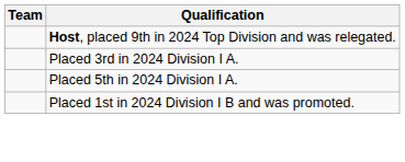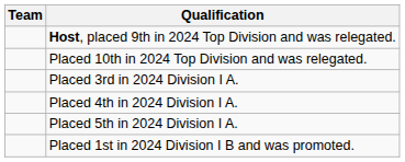 <table class="wikitable">
 <tr>
 <th>Team</th>
 <th>Qualification</th>
 </tr>
 <tr>
 <td></td>
 <td><strong>Host</strong>, placed 9th in 2024 Top Division and was relegated.</td>
 </tr>
 <tr>
 <td></td>
+<td>Placed 10th in 2024 Top Division and was relegated.</td>
+</tr>
+<tr>
+<td></td>
 <td>Placed 3rd in 2024 Division I A.</td>
+</tr>
+<tr>
+<td></td>
+<td>Placed 4th in 2024 Division I A.</td>
 </tr>
 <tr>
 <td></td>
 <td>Placed 5th in 2024 Division I A.</td>
 </tr>
 <tr>
 <td></td>
 <td>Placed 1st in 2024 Division I B and was promoted.</td>
 </tr>
 </table>
